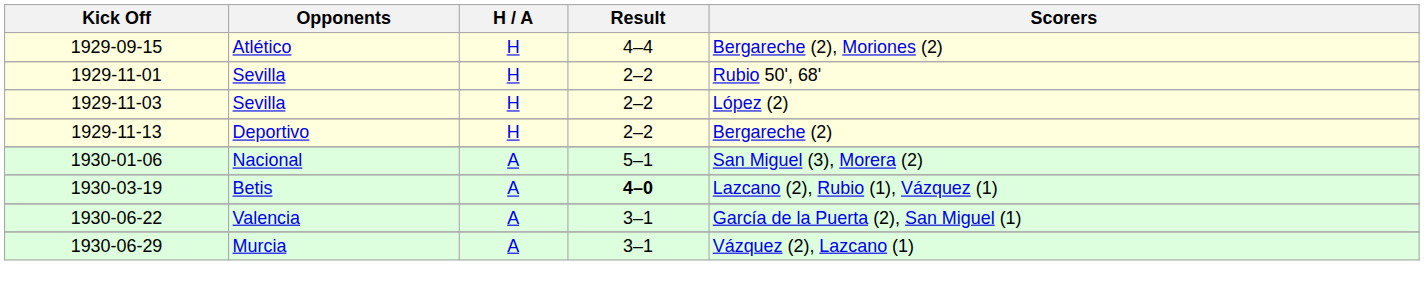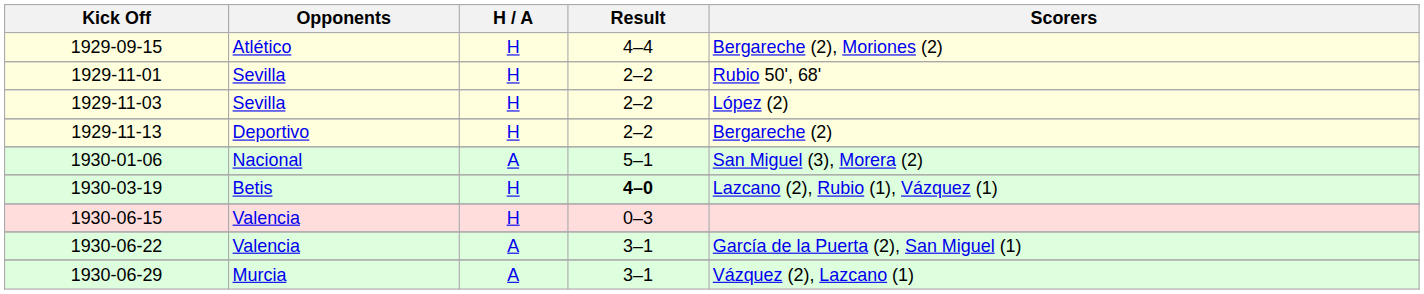 <table class="wikitable" style="width:100%;">
 <tr>
 <th>Kick Off</th>
 <th>Opponents</th>
 <th>H / A</th>
 <th>Result</th>
 <th>Scorers</th>
 </tr>
 <tr bgcolor="#ffffdd">
 <td align=center>1929-09-15</td>
 <td> <a href='#'>Atlético</a></td>
 <td align=center><a href='#'>H</a></td>
 <td align=center>4–4</td>
 <td><a href='#'>Bergareche</a> (2), <a href='#'>Moriones</a> (2)</td>
 </tr>
 <tr>
 </tr>
 <tr bgcolor="#ffffdd">
 <td align=center>1929-11-01</td>
 <td> <a href='#'>Sevilla</a></td>
 <td align=center><a href='#'>H</a></td>
 <td align=center>2–2</td>
 <td><a href='#'>Rubio</a> 50', 68'</td>
 </tr>
 <tr>
 </tr>
 <tr bgcolor="#ffffdd">
 <td align=center>1929-11-03</td>
 <td> <a href='#'>Sevilla</a></td>
 <td align=center><a href='#'>H</a></td>
 <td align=center>2–2</td>
 <td><a href='#'>López</a> (2)</td>
 </tr>
 <tr>
 </tr>
 <tr bgcolor="#ffffdd">
 <td align=center>1929-11-13</td>
 <td> <a href='#'>Deportivo</a></td>
 <td align=center><a href='#'>H</a></td>
 <td align=center>2–2</td>
 <td><a href='#'>Bergareche</a> (2)</td>
 </tr>
 <tr>
 </tr>
 <tr bgcolor="#ddffdd">
 <td align=center>1930-01-06</td>
 <td> <a href='#'>Nacional</a></td>
 <td align=center><a href='#'>A</a></td>
 <td align=center>5–1</td>
 <td><a href='#'>San Miguel</a> (3), <a href='#'>Morera</a> (2)</td>
 </tr>
 <tr>
 </tr>
 <tr bgcolor="#ddffdd">
 <td align=center>1930-03-19</td>
 <td> <a href='#'>Betis</a></td>
-<td align=center><a href='#'>A</a></td>
+<td align=center><a href='#'>H</a></td>
 <td align=center><strong>4–0</strong></td>
 <td><a href='#'>Lazcano</a> (2), <a href='#'>Rubio</a> (1), <a href='#'>Vázquez</a> (1)</td>
 </tr>
 <tr>
+</tr>
+<tr bgcolor="#ffdddd">
+<td align=center>1930-06-15</td>
+<td> <a href='#'>Valencia</a></td>
+<td align=center><a href='#'>H</a></td>
+<td align=center>0–3</td>
+<td></td>
 </tr>
 <tr>
 </tr>
 <tr bgcolor="#ddffdd">
 <td align=center>1930-06-22</td>
 <td> <a href='#'>Valencia</a></td>
 <td align=center><a href='#'>A</a></td>
 <td align=center>3–1</td>
 <td><a href='#'>García de la Puerta</a> (2), <a href='#'>San Miguel</a> (1)</td>
 </tr>
 <tr>
 </tr>
 <tr bgcolor="#ddffdd">
 <td align=center>1930-06-29</td>
 <td> <a href='#'>Murcia</a></td>
 <td align=center><a href='#'>A</a></td>
 <td align=center>3–1</td>
 <td><a href='#'>Vázquez</a> (2), <a href='#'>Lazcano</a> (1)</td>
 </tr>
 </table>
